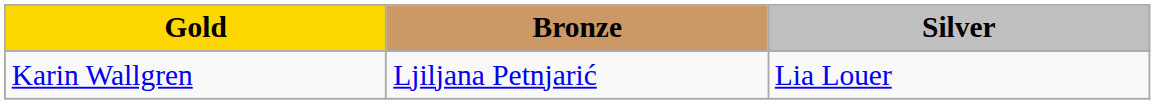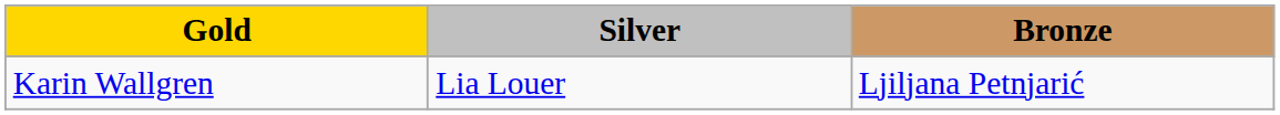 <table class="wikitable" style="text-align:left">
 <tr align="center">
 <td width=200 bgcolor=gold><strong>Gold</strong></td>
+<td width=200 bgcolor=silver><strong>Silver</strong></td>
 <td width=200 bgcolor=CC9966><strong>Bronze</strong></td>
-<td width=200 bgcolor=silver><strong>Silver</strong></td>
 </tr>
 <tr>
 <td><a href='#'>Karin Wallgren</a><br><em></em></td>
+<td><a href='#'>Lia Louer</a><br><em></em></td>
 <td><a href='#'>Ljiljana Petnjarić</a><br><em></em></td>
-<td><a href='#'>Lia Louer</a><br><em></em></td>
 </tr>
 </table>
